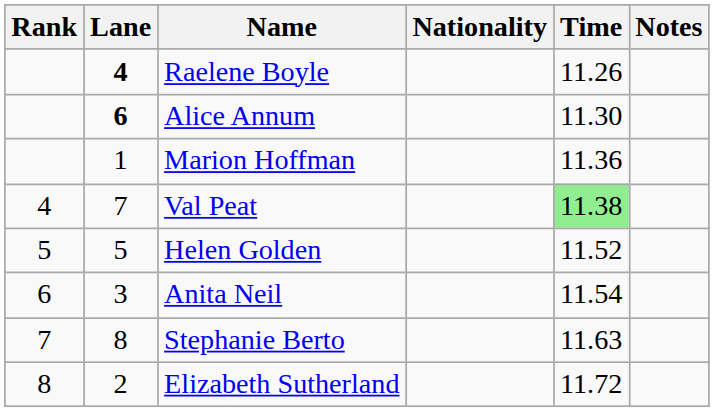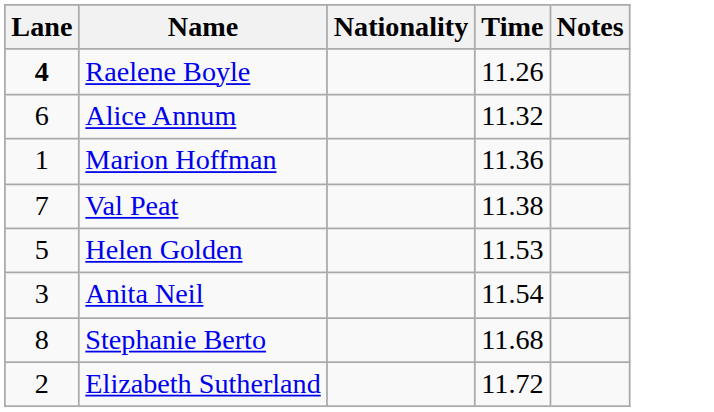 <table class="wikitable sortable" style=" text-align:center;">
 <tr>
-<th scope=col>Rank</th>
 <th scope=col>Lane</th>
 <th scope=col>Name</th>
 <th scope=col>Nationality</th>
 <th scope=col>Time</th>
 <th scope=col>Notes</th>
 </tr>
 <tr>
-<td></td>
 <td><strong>4</strong></td>
 <td style="text-align:left;"><a href='#'>Raelene Boyle</a></td>
 <td style="text-align:left;"></td>
 <td>11.26</td>
 <td></td>
 </tr>
 <tr>
-<td></td>
-<td><strong>6</strong></td>
+<td>6</td>
 <td style="text-align:left;"><a href='#'>Alice Annum</a></td>
 <td style="text-align:left;"></td>
-<td>11.30</td>
+<td>11.32</td>
 <td></td>
 </tr>
 <tr>
-<td></td>
 <td>1</td>
 <td style="text-align:left;"><a href='#'>Marion Hoffman</a></td>
 <td style="text-align:left;"></td>
 <td>11.36</td>
 <td></td>
 </tr>
 <tr>
-<td>4</td>
 <td>7</td>
 <td style="text-align:left;"><a href='#'>Val Peat</a></td>
 <td style="text-align:left;"></td>
-<td style="background: lightgreen;">11.38</td>
+<td>11.38</td>
 <td></td>
 </tr>
 <tr>
 <td>5</td>
-<td>5</td>
 <td style="text-align:left;"><a href='#'>Helen Golden</a></td>
 <td style="text-align:left;"></td>
-<td>11.52</td>
+<td>11.53</td>
 <td></td>
 </tr>
 <tr>
-<td>6</td>
 <td>3</td>
 <td style="text-align:left;"><a href='#'>Anita Neil</a></td>
 <td style="text-align:left;"></td>
 <td>11.54</td>
 <td></td>
 </tr>
 <tr>
-<td>7</td>
 <td>8</td>
 <td style="text-align:left;"><a href='#'>Stephanie Berto</a></td>
 <td style="text-align:left;"></td>
-<td>11.63</td>
+<td>11.68</td>
 <td></td>
 </tr>
 <tr>
-<td>8</td>
 <td>2</td>
 <td style="text-align:left;"><a href='#'>Elizabeth Sutherland</a></td>
 <td style="text-align:left;"></td>
 <td>11.72</td>
 <td></td>
 </tr>
 </table>
